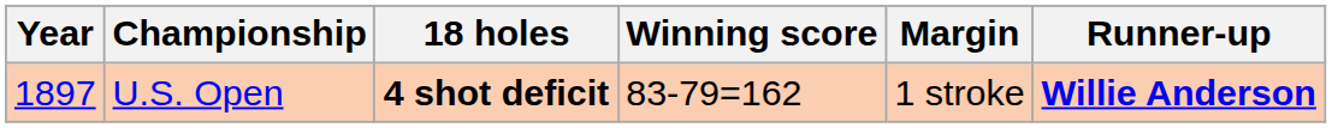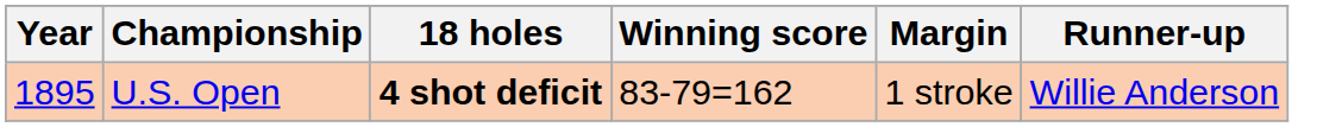 <table class="wikitable">
 <tr>
 <th>Year</th>
 <th>Championship</th>
 <th>18 holes</th>
 <th>Winning score</th>
 <th>Margin</th>
 <th>Runner-up</th>
 </tr>
 <tr style="background:#FBCEB1;">
-<td><a href='#'>1897</a></td>
+<td><a href='#'>1895</a></td>
 <td><a href='#'>U.S. Open</a></td>
 <td><strong>4 shot deficit</strong></td>
 <td>83-79=162</td>
 <td>1 stroke</td>
-<td><strong> <a href='#'>Willie Anderson</a></strong></td>
+<td> <a href='#'>Willie Anderson</a></td>
 </tr>
 </table>
